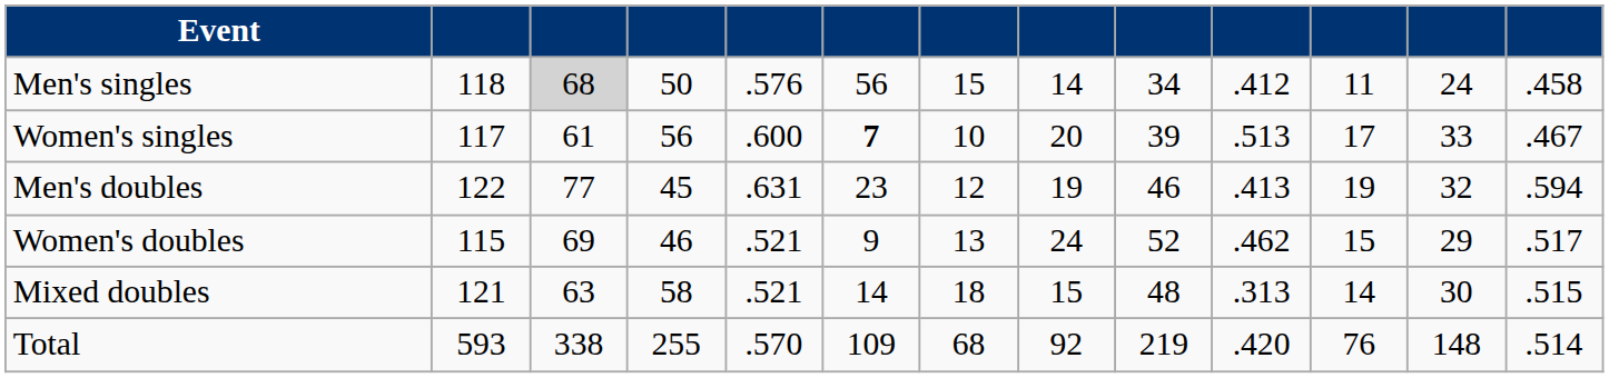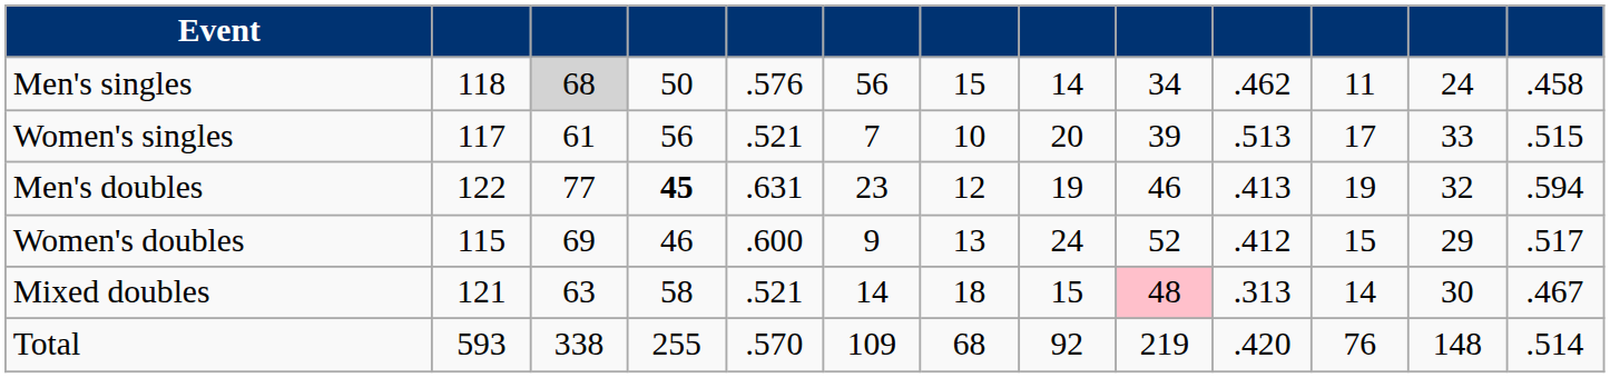 <table class="wikitable" style="text-align:center">
 <tr>
 <th style="background:#003372; color:#fff" width="200px">Event</th>
 <th style="background:#003372; color:#fff" width="40px"></th>
 <th style="background:#003372; color:#fff" width="40px"></th>
 <th style="background:#003372; color:#fff" width="40px"></th>
 <th style="background:#003372; color:#fff" width="40px"></th>
 <th style="background:#003372; color:#fff" width="40px"></th>
 <th style="background:#003372; color:#fff" width="40px"></th>
 <th style="background:#003372; color:#fff" width="40px"></th>
 <th style="background:#003372; color:#fff" width="40px"></th>
 <th style="background:#003372; color:#fff" width="40px"></th>
 <th style="background:#003372; color:#fff" width="40px"></th>
 <th style="background:#003372; color:#fff" width="40px"></th>
 <th style="background:#003372; color:#fff" width="40px"></th>
 </tr>
 <tr>
 <td style="text-align:left">Men's singles</td>
 <td>118</td>
 <td style="background: lightgrey;">68</td>
 <td>50</td>
 <td>.576</td>
 <td>56</td>
 <td>15</td>
 <td>14</td>
 <td>34</td>
-<td>.412</td>
+<td>.462</td>
 <td>11</td>
 <td>24</td>
 <td>.458</td>
 </tr>
 <tr>
 <td style="text-align:left">Women's singles</td>
 <td>117</td>
 <td>61</td>
 <td>56</td>
-<td>.600</td>
-<td><strong>7</strong></td>
+<td>.521</td>
+<td>7</td>
 <td>10</td>
 <td>20</td>
 <td>39</td>
 <td>.513</td>
 <td>17</td>
 <td>33</td>
-<td>.467</td>
+<td>.515</td>
 </tr>
 <tr>
 <td style="text-align:left">Men's doubles</td>
 <td>122</td>
 <td>77</td>
-<td>45</td>
+<td><strong>45</strong></td>
 <td>.631</td>
 <td>23</td>
 <td>12</td>
 <td>19</td>
 <td>46</td>
 <td>.413</td>
 <td>19</td>
 <td>32</td>
 <td>.594</td>
 </tr>
 <tr>
 <td style="text-align:left">Women's doubles</td>
 <td>115</td>
 <td>69</td>
 <td>46</td>
-<td>.521</td>
+<td>.600</td>
 <td>9</td>
 <td>13</td>
 <td>24</td>
 <td>52</td>
-<td>.462</td>
+<td>.412</td>
 <td>15</td>
 <td>29</td>
 <td>.517</td>
 </tr>
 <tr>
 <td style="text-align:left">Mixed doubles</td>
 <td>121</td>
 <td>63</td>
 <td>58</td>
 <td>.521</td>
 <td>14</td>
 <td>18</td>
 <td>15</td>
-<td>48</td>
+<td style="background: pink;">48</td>
 <td>.313</td>
 <td>14</td>
 <td>30</td>
-<td>.515</td>
+<td>.467</td>
 </tr>
 <tr>
 <td style="text-align:left">Total</td>
 <td>593</td>
 <td>338</td>
 <td>255</td>
 <td>.570</td>
 <td>109</td>
 <td>68</td>
 <td>92</td>
 <td>219</td>
 <td>.420</td>
 <td>76</td>
 <td>148</td>
 <td>.514</td>
 </tr>
 </table>
